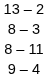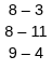 <table style="text-align:center">
 <tr>
 <th width=200></th>
 <th width=100></th>
 <th width=200></th>
-</tr>
-<tr>
-<td align=right><strong></strong></td>
-<td>13 – 2</td>
-<td align=left></td>
 </tr>
 <tr>
 <td align=right><strong></strong></td>
 <td>8 – 3</td>
 <td align=left></td>
 </tr>
 <tr>
 <td align=right></td>
 <td>8 – 11</td>
 <td align=left><strong></strong></td>
 </tr>
 <tr>
 <td align=right><strong></strong></td>
 <td>9 – 4</td>
 <td align=left></td>
 </tr>
 </table>
